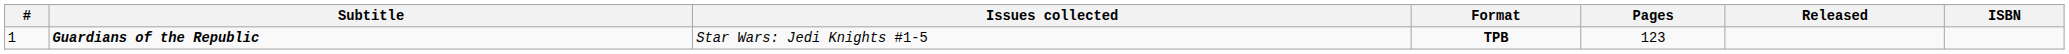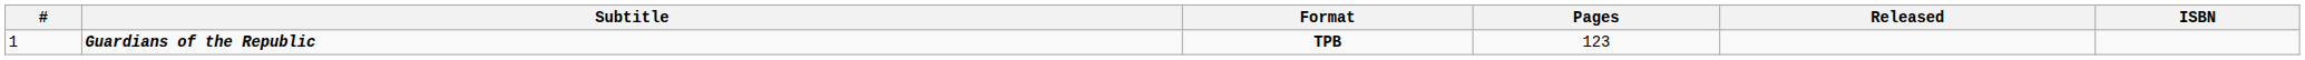 <table class="wikitable sortable" width=98%>
 <tr>
 <th class="unsortable">#</th>
 <th class="unsortable">Subtitle</th>
-<th class="unsortable">Issues collected</th>
 <th>Format</th>
 <th class="unsortable">Pages</th>
 <th>Released</th>
 <th class="unsortable">ISBN</th>
 </tr>
 <tr>
 <td>1</td>
 <td><strong><em>Guardians of the Republic</em></strong></td>
-<td><em>Star Wars: Jedi Knights</em> #1-5</td>
 <td style="text-align: center;"><strong>TPB</strong></td>
 <td style="text-align: center;">123</td>
 <td></td>
 <td></td>
 </tr>
 </table>
